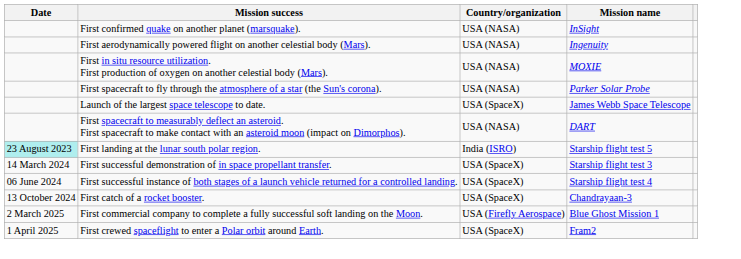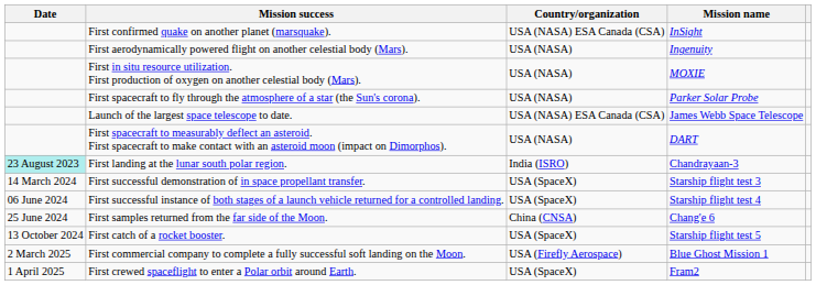 <table class="wikitable sticky-header">
 <tr>
 <th>Date</th>
 <th>Mission success</th>
 <th>Country/organization</th>
 <th>Mission name</th>
 <th></th>
 </tr>
 <tr>
 <td></td>
 <td>First confirmed <a href='#'>quake</a> on another planet (<a href='#'>marsquake</a>).</td>
-<td> USA (NASA)</td>
+<td> USA (NASA)  ESA  Canada (CSA)</td>
 <td><em><a href='#'>InSight</a></em></td>
 <td></td>
 </tr>
 <tr>
 <td></td>
 <td>First aerodynamically powered flight on another celestial body (<a href='#'>Mars</a>).</td>
 <td> USA (NASA)</td>
 <td><em><a href='#'>Ingenuity</a></em></td>
 <td></td>
 </tr>
 <tr>
 <td></td>
 <td>First <a href='#'>in situ resource utilization</a>.<br>First production of oxygen on another celestial body (<a href='#'>Mars</a>).</td>
 <td> USA (NASA)</td>
 <td><a href='#'><em>MOXIE</em></a></td>
 <td></td>
 </tr>
 <tr>
 <td></td>
 <td>First spacecraft to fly through the <a href='#'>atmosphere of a star</a> (the <a href='#'>Sun's corona</a>).</td>
 <td> USA (NASA)</td>
 <td><em><a href='#'>Parker Solar Probe</a></em></td>
 <td></td>
 </tr>
 <tr>
 <td></td>
 <td>Launch of the largest <a href='#'>space telescope</a> to date.</td>
-<td> USA (SpaceX)</td>
+<td> USA (NASA)  ESA  Canada (CSA)</td>
 <td><a href='#'>James Webb Space Telescope</a></td>
 <td></td>
 </tr>
 <tr>
 <td></td>
 <td>First <a href='#'>spacecraft to measurably deflect an asteroid</a>.<br>First spacecraft to make contact with an <a href='#'>asteroid moon</a> (impact on <a href='#'>Dimorphos</a>).</td>
 <td> USA (NASA)</td>
 <td><a href='#'><em>DART</em></a></td>
 <td></td>
 </tr>
 <tr>
 <td style="background: paleturquoise;">23 August 2023</td>
 <td>First landing at the <a href='#'>lunar south polar region</a>.</td>
 <td> India (<a href='#'>ISRO</a>)</td>
-<td><a href='#'>Starship flight test 5</a></td>
+<td><a href='#'>Chandrayaan-3</a></td>
 <td></td>
 </tr>
 <tr>
 <td>14 March 2024</td>
 <td>First successful demonstration of <a href='#'>in space propellant transfer</a>.</td>
 <td> USA (SpaceX)</td>
 <td><a href='#'>Starship flight test 3</a></td>
 <td></td>
 </tr>
 <tr>
 <td>06 June 2024</td>
 <td>First successful instance of <a href='#'>both stages of a launch vehicle returned for a controlled landing</a>.</td>
 <td> USA (SpaceX)</td>
 <td><a href='#'>Starship flight test 4</a></td>
 <td></td>
 </tr>
 <tr>
+<td>25 June 2024</td>
+<td>First samples returned from the <a href='#'>far side of the Moon</a>.</td>
+<td> China (<a href='#'>CNSA</a>)</td>
+<td><a href='#'>Chang'e 6</a></td>
+<td></td>
+</tr>
+<tr>
 <td>13 October 2024</td>
 <td>First catch of a <a href='#'>rocket booster</a>.</td>
 <td> USA (SpaceX)</td>
-<td><a href='#'>Chandrayaan-3</a></td>
+<td><a href='#'>Starship flight test 5</a></td>
 <td></td>
 </tr>
 <tr>
 <td>2 March 2025</td>
 <td>First commercial company to complete a fully successful soft landing on the <a href='#'>Moon</a>.</td>
 <td> USA (<a href='#'>Firefly Aerospace</a>)</td>
 <td><a href='#'>Blue Ghost Mission 1</a></td>
 <td></td>
 </tr>
 <tr>
 <td>1 April 2025</td>
 <td>First crewed <a href='#'>spaceflight</a> to enter a <a href='#'>Polar orbit</a> around <a href='#'>Earth</a>.</td>
 <td> USA (SpaceX)</td>
 <td><a href='#'>Fram2</a></td>
 <td></td>
 </tr>
 </table>
